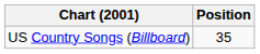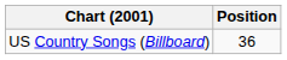 <table class="wikitable sortable">
 <tr>
 <th scope="col">Chart (2001)</th>
 <th scope="col">Position</th>
 </tr>
 <tr>
 <td>US <a href='#'>Country Songs</a> (<em><a href='#'>Billboard</a></em>)</td>
-<td align="center">35</td>
+<td align="center">36</td>
 </tr>
 </table>
